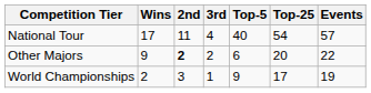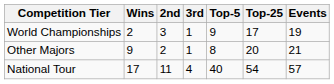 <table class="wikitable">
 <tr>
 <th>Competition Tier</th>
 <th>Wins</th>
 <th>2nd</th>
 <th>3rd</th>
 <th>Top-5</th>
 <th>Top-25</th>
 <th>Events</th>
 </tr>
 <tr>
+<td>World Championships</td>
+<td>2</td>
+<td>3</td>
+<td>1</td>
+<td>9</td>
+<td>17</td>
+<td>19</td>
+</tr>
+<tr>
+<td>Other Majors</td>
+<td>9</td>
+<td>2</td>
+<td>1</td>
+<td>8</td>
+<td>20</td>
+<td>21</td>
+</tr>
+<tr>
 <td>National Tour</td>
 <td>17</td>
 <td>11</td>
 <td>4</td>
 <td>40</td>
 <td>54</td>
 <td>57</td>
 </tr>
-<tr>
-<td>Other Majors</td>
-<td>9</td>
-<td><strong>2</strong></td>
-<td>2</td>
-<td>6</td>
-<td>20</td>
-<td>22</td>
-</tr>
-<tr>
-<td>World Championships</td>
-<td>2</td>
-<td>3</td>
-<td>1</td>
-<td>9</td>
-<td>17</td>
-<td>19</td>
-</tr>
 </table>
